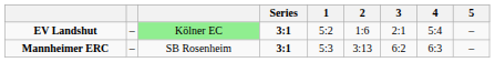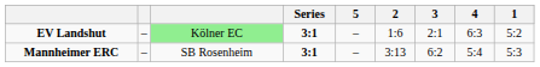 <table class="wikitable" width="80%">
 <tr style="background-color:#c0c0c0;">
 <th style="width:25%;"></th>
 <th style="width:2.5%;"></th>
 <th style="width:25%;"></th>
 <th style="width:10%;">Series</th>
-<th style="width:7.5%;">1</th>
+<th style="width:7.5%;">5</th>
 <th style="width:7.5%;">2</th>
 <th style="width:7.5%;">3</th>
 <th style="width:7.5%;">4</th>
-<th style="width:7.5%;">5</th>
+<th style="width:7.5%;">1</th>
 </tr>
 <tr align="center">
 <td><strong>EV Landshut</strong></td>
 <td>–</td>
 <td style="background: lightgreen;">Kölner EC</td>
 <td><strong>3:1</strong></td>
-<td>5:2</td>
+<td>–</td>
 <td>1:6</td>
 <td>2:1</td>
-<td>5:4</td>
-<td>–</td>
+<td>6:3</td>
+<td>5:2</td>
 </tr>
 <tr align="center">
 <td><strong>Mannheimer ERC</strong></td>
 <td>–</td>
 <td>SB Rosenheim</td>
 <td><strong>3:1</strong></td>
-<td>5:3</td>
+<td>–</td>
 <td>3:13</td>
 <td>6:2</td>
-<td>6:3</td>
-<td>–</td>
+<td>5:4</td>
+<td>5:3</td>
 </tr>
 </table>
